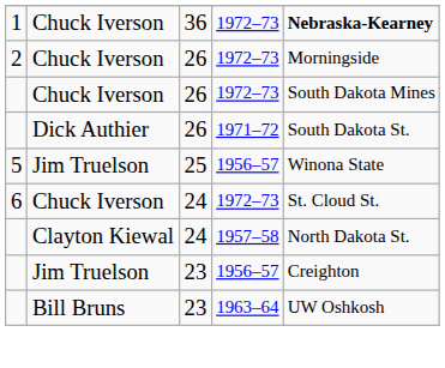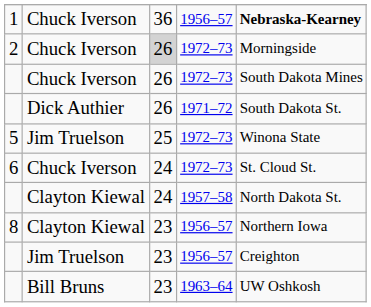 <table class="wikitable">
 <tr>
 </tr>
 <tr>
 <td>1</td>
 <td>Chuck Iverson</td>
 <td>36</td>
-<td style="font-size:80%;"><a href='#'>1972–73</a></td>
+<td style="font-size:80%;"><a href='#'>1956–57</a></td>
 <td style="font-size:80%;"><strong>Nebraska-Kearney</strong></td>
 </tr>
 <tr>
 <td>2</td>
 <td>Chuck Iverson</td>
-<td>26</td>
+<td style="background: lightgrey;">26</td>
 <td style="font-size:80%;"><a href='#'>1972–73</a></td>
 <td style="font-size:80%;">Morningside</td>
 </tr>
 <tr>
 <td></td>
 <td>Chuck Iverson</td>
 <td>26</td>
 <td style="font-size:80%;"><a href='#'>1972–73</a></td>
 <td style="font-size:80%;">South Dakota Mines</td>
 </tr>
 <tr>
 <td></td>
 <td>Dick Authier</td>
 <td>26</td>
 <td style="font-size:80%;"><a href='#'>1971–72</a></td>
 <td style="font-size:80%;">South Dakota St.</td>
 </tr>
 <tr>
 <td>5</td>
 <td>Jim Truelson</td>
 <td>25</td>
-<td style="font-size:80%;"><a href='#'>1956–57</a></td>
+<td style="font-size:80%;"><a href='#'>1972–73</a></td>
 <td style="font-size:80%;">Winona State</td>
 </tr>
 <tr>
 <td>6</td>
 <td>Chuck Iverson</td>
 <td>24</td>
 <td style="font-size:80%;"><a href='#'>1972–73</a></td>
 <td style="font-size:80%;">St. Cloud St.</td>
 </tr>
 <tr>
 <td></td>
 <td>Clayton Kiewal</td>
 <td>24</td>
 <td style="font-size:80%;"><a href='#'>1957–58</a></td>
 <td style="font-size:80%;">North Dakota St.</td>
 </tr>
 <tr>
+<td>8</td>
+<td>Clayton Kiewal</td>
+<td>23</td>
+<td style="font-size:80%;"><a href='#'>1956–57</a></td>
+<td style="font-size:80%;">Northern Iowa</td>
+</tr>
+<tr>
 <td></td>
 <td>Jim Truelson</td>
 <td>23</td>
 <td style="font-size:80%;"><a href='#'>1956–57</a></td>
 <td style="font-size:80%;">Creighton</td>
 </tr>
 <tr>
 <td></td>
 <td>Bill Bruns</td>
 <td>23</td>
 <td style="font-size:80%;"><a href='#'>1963–64</a></td>
 <td style="font-size:80%;">UW Oshkosh</td>
 </tr>
 </table>
